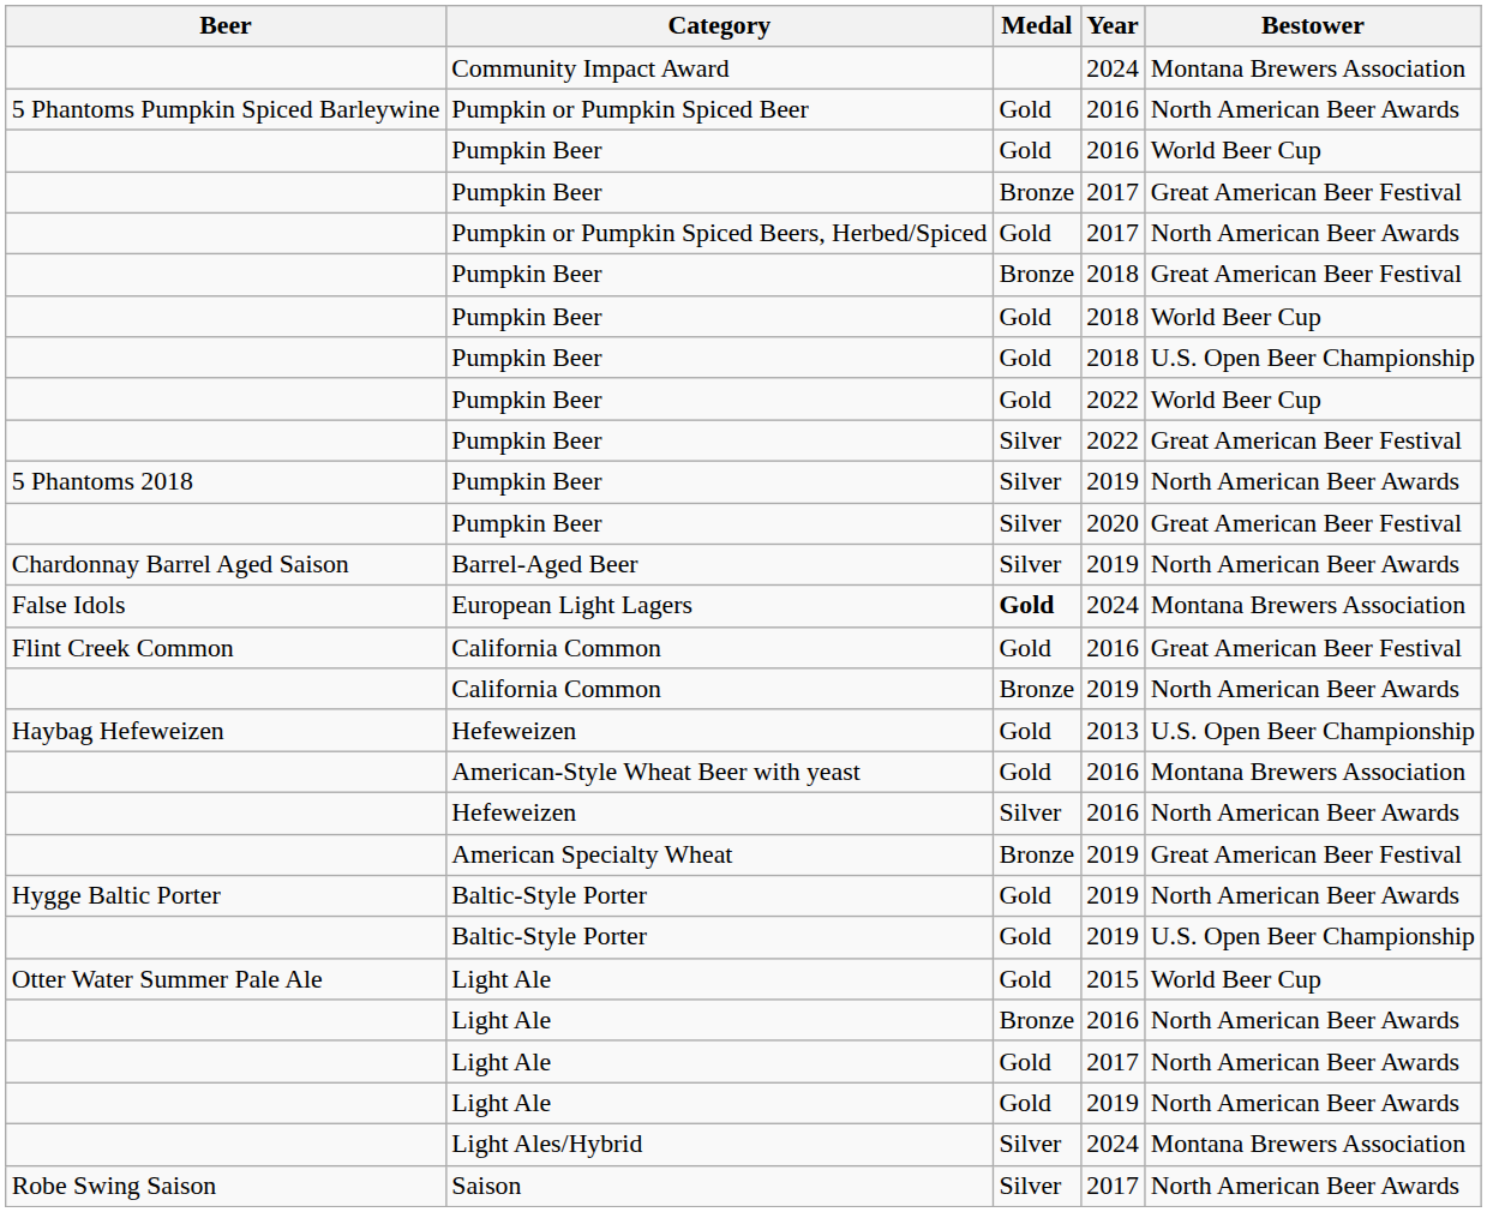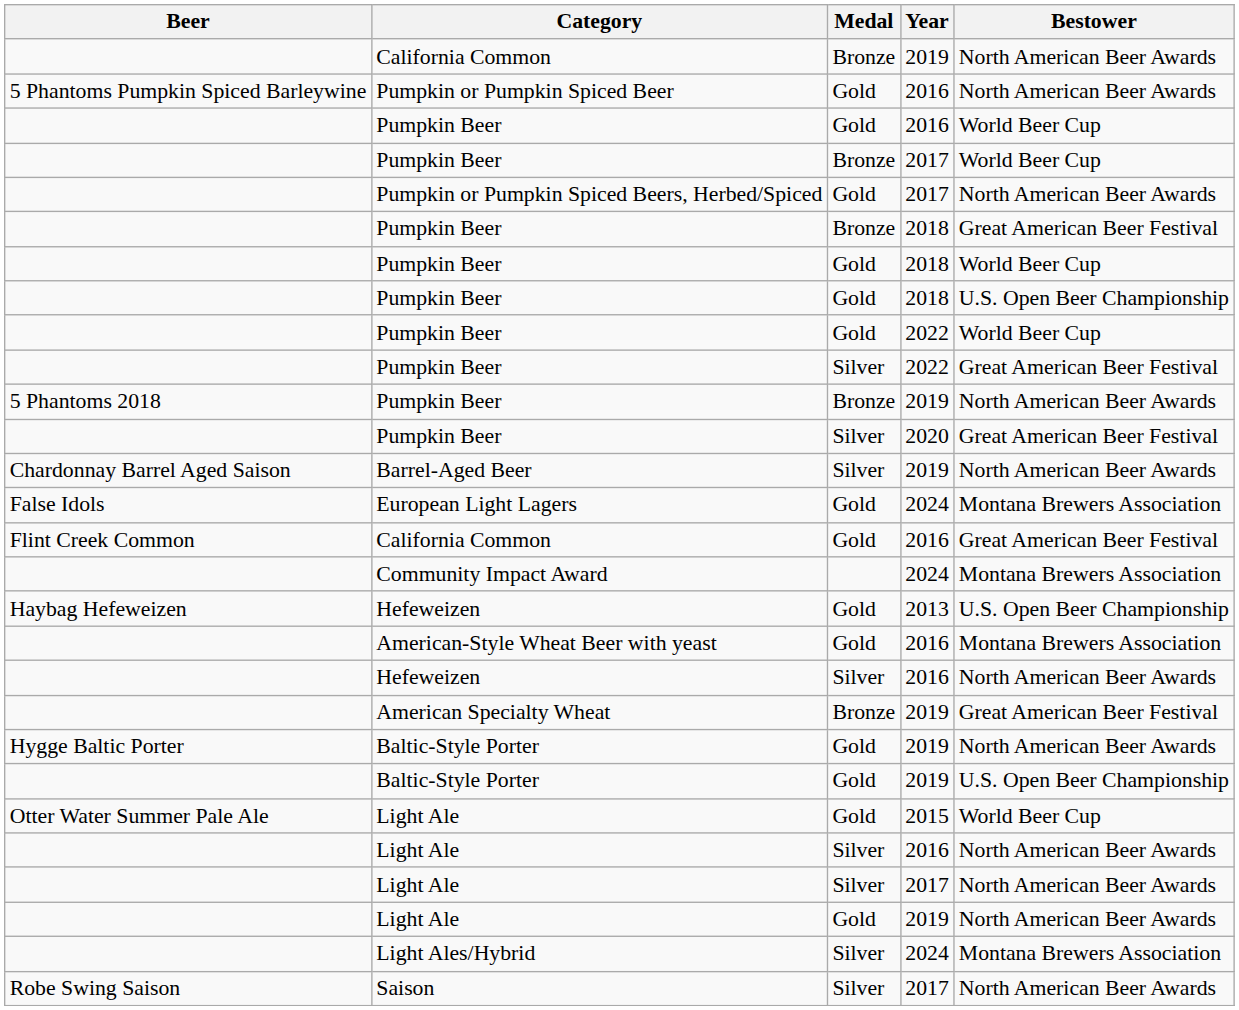 <table class="wikitable">
 <tr>
 <th>Beer</th>
 <th>Category</th>
 <th>Medal</th>
 <th>Year</th>
 <th>Bestower</th>
 </tr>
 <tr>
 <td></td>
-<td>Community Impact Award</td>
-<td></td>
-<td>2024</td>
-<td>Montana Brewers Association</td>
+<td>California Common</td>
+<td>Bronze</td>
+<td>2019</td>
+<td>North American Beer Awards</td>
 </tr>
 <tr>
 <td>5 Phantoms Pumpkin Spiced Barleywine</td>
 <td>Pumpkin or Pumpkin Spiced Beer</td>
 <td>Gold</td>
 <td>2016</td>
 <td>North American Beer Awards</td>
 </tr>
 <tr>
 <td></td>
 <td>Pumpkin Beer</td>
 <td>Gold</td>
 <td>2016</td>
 <td>World Beer Cup</td>
 </tr>
 <tr>
 <td></td>
 <td>Pumpkin Beer</td>
 <td>Bronze</td>
 <td>2017</td>
-<td>Great American Beer Festival</td>
+<td>World Beer Cup</td>
 </tr>
 <tr>
 <td></td>
 <td>Pumpkin or Pumpkin Spiced Beers, Herbed/Spiced</td>
 <td>Gold</td>
 <td>2017</td>
 <td>North American Beer Awards</td>
 </tr>
 <tr>
 <td></td>
 <td>Pumpkin Beer</td>
 <td>Bronze</td>
 <td>2018</td>
 <td>Great American Beer Festival</td>
 </tr>
 <tr>
 <td></td>
 <td>Pumpkin Beer</td>
 <td>Gold</td>
 <td>2018</td>
 <td>World Beer Cup</td>
 </tr>
 <tr>
 <td></td>
 <td>Pumpkin Beer</td>
 <td>Gold</td>
 <td>2018</td>
 <td>U.S. Open Beer Championship</td>
 </tr>
 <tr>
 <td></td>
 <td>Pumpkin Beer</td>
 <td>Gold</td>
 <td>2022</td>
 <td>World Beer Cup</td>
 </tr>
 <tr>
 <td></td>
 <td>Pumpkin Beer</td>
 <td>Silver</td>
 <td>2022</td>
 <td>Great American Beer Festival</td>
 </tr>
 <tr>
 <td>5 Phantoms 2018</td>
 <td>Pumpkin Beer</td>
-<td>Silver</td>
+<td>Bronze</td>
 <td>2019</td>
 <td>North American Beer Awards</td>
 </tr>
 <tr>
 <td></td>
 <td>Pumpkin Beer</td>
 <td>Silver</td>
 <td>2020</td>
 <td>Great American Beer Festival</td>
 </tr>
 <tr>
 <td>Chardonnay Barrel Aged Saison</td>
 <td>Barrel-Aged Beer</td>
 <td>Silver</td>
 <td>2019</td>
 <td>North American Beer Awards</td>
 </tr>
 <tr>
 <td>False Idols</td>
 <td>European Light Lagers</td>
-<td><strong>Gold</strong></td>
+<td>Gold</td>
 <td>2024</td>
 <td>Montana Brewers Association</td>
 </tr>
 <tr>
 <td>Flint Creek Common</td>
 <td>California Common</td>
 <td>Gold</td>
 <td>2016</td>
 <td>Great American Beer Festival</td>
 </tr>
 <tr>
 <td></td>
-<td>California Common</td>
-<td>Bronze</td>
-<td>2019</td>
-<td>North American Beer Awards</td>
+<td>Community Impact Award</td>
+<td></td>
+<td>2024</td>
+<td>Montana Brewers Association</td>
 </tr>
 <tr>
 <td>Haybag Hefeweizen</td>
 <td>Hefeweizen</td>
 <td>Gold</td>
 <td>2013</td>
 <td>U.S. Open Beer Championship</td>
 </tr>
 <tr>
 <td></td>
 <td>American-Style Wheat Beer with yeast</td>
 <td>Gold</td>
 <td>2016</td>
 <td>Montana Brewers Association</td>
 </tr>
 <tr>
 <td></td>
 <td>Hefeweizen</td>
 <td>Silver</td>
 <td>2016</td>
 <td>North American Beer Awards</td>
 </tr>
 <tr>
 <td></td>
 <td>American Specialty Wheat</td>
 <td>Bronze</td>
 <td>2019</td>
 <td>Great American Beer Festival</td>
 </tr>
 <tr>
 <td>Hygge Baltic Porter</td>
 <td>Baltic-Style Porter</td>
 <td>Gold</td>
 <td>2019</td>
 <td>North American Beer Awards</td>
 </tr>
 <tr>
 <td></td>
 <td>Baltic-Style Porter</td>
 <td>Gold</td>
 <td>2019</td>
 <td>U.S. Open Beer Championship</td>
 </tr>
 <tr>
 <td>Otter Water Summer Pale Ale</td>
 <td>Light Ale</td>
 <td>Gold</td>
 <td>2015</td>
 <td>World Beer Cup</td>
 </tr>
 <tr>
 <td></td>
 <td>Light Ale</td>
-<td>Bronze</td>
+<td>Silver</td>
 <td>2016</td>
 <td>North American Beer Awards</td>
 </tr>
 <tr>
 <td></td>
 <td>Light Ale</td>
-<td>Gold</td>
+<td>Silver</td>
 <td>2017</td>
 <td>North American Beer Awards</td>
 </tr>
 <tr>
 <td></td>
 <td>Light Ale</td>
 <td>Gold</td>
 <td>2019</td>
 <td>North American Beer Awards</td>
 </tr>
 <tr>
 <td></td>
 <td>Light Ales/Hybrid</td>
 <td>Silver</td>
 <td>2024</td>
 <td>Montana Brewers Association</td>
 </tr>
 <tr>
 <td>Robe Swing Saison</td>
 <td>Saison</td>
 <td>Silver</td>
 <td>2017</td>
 <td>North American Beer Awards</td>
 </tr>
 <tr>
 </tr>
 </table>
